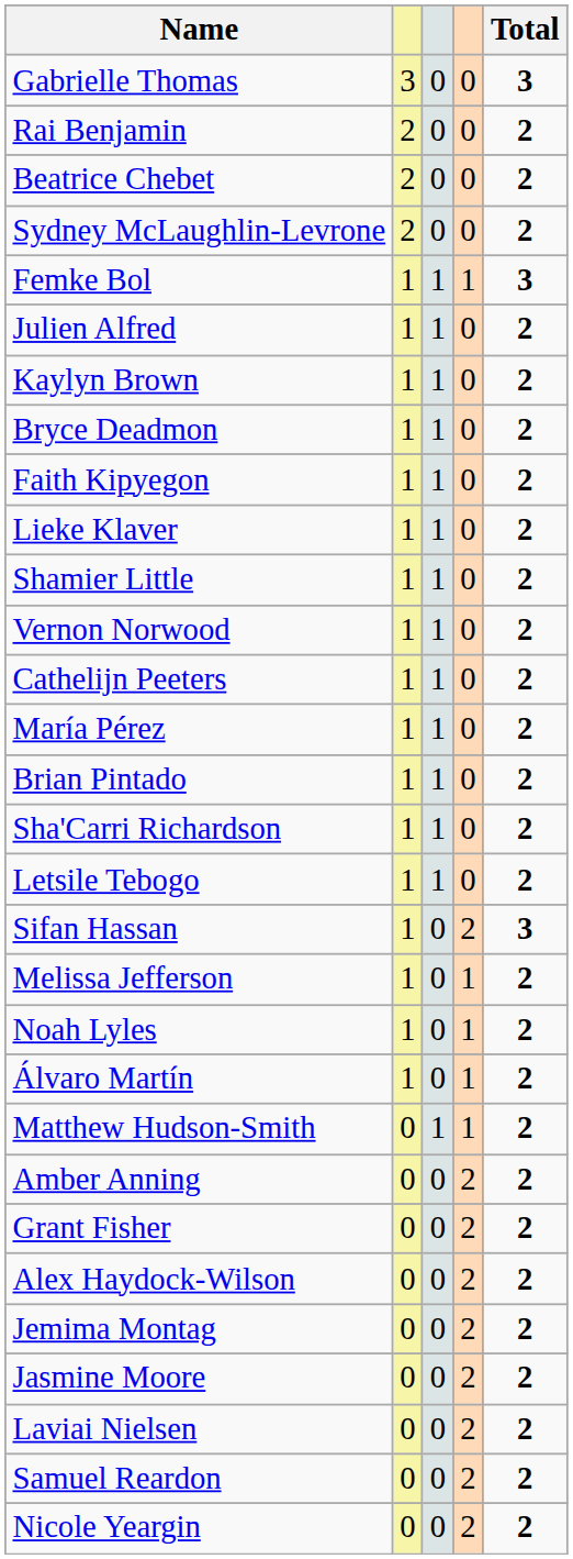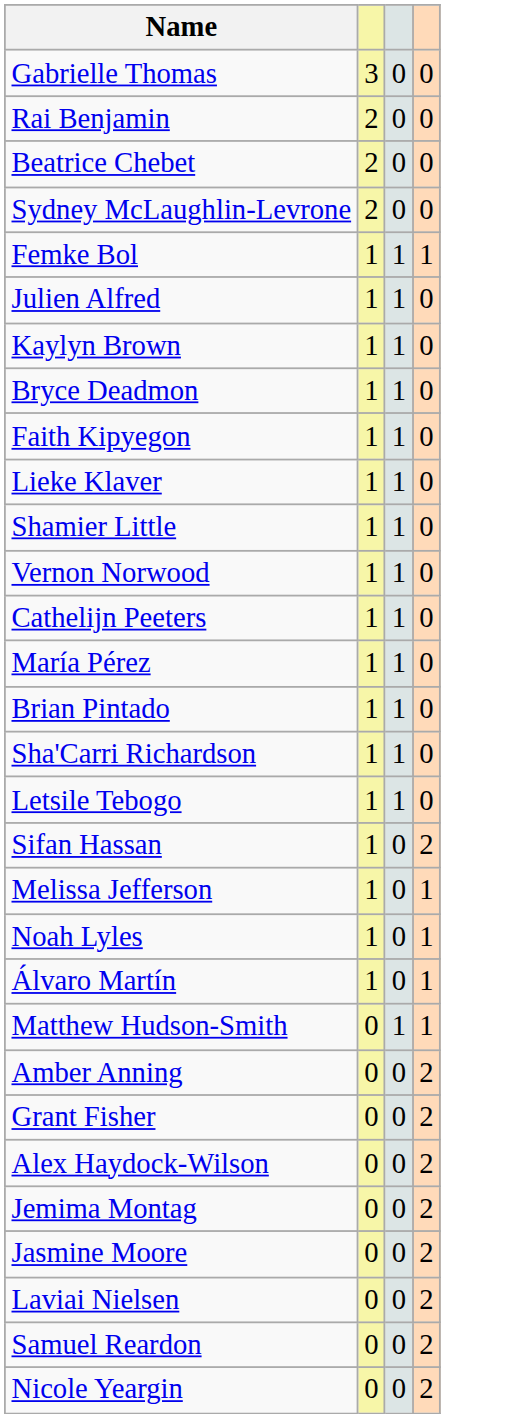 <table class="wikitable" style="text-align:center">
 <tr>
 <th>Name</th>
 <td bgcolor=F7F6A8></td>
 <td bgcolor=DCE5E5></td>
 <td bgcolor=FFDAB9></td>
-<th>Total</th>
 </tr>
 <tr>
 <td align=left><a href='#'>Gabrielle Thomas</a></td>
 <td bgcolor=F7F6A8>3</td>
 <td bgcolor=DCE5E5>0</td>
 <td bgcolor=FFDAB9>0</td>
-<td><strong>3</strong></td>
 </tr>
 <tr>
 <td align=left><a href='#'>Rai Benjamin</a></td>
 <td bgcolor=F7F6A8>2</td>
 <td bgcolor=DCE5E5>0</td>
 <td bgcolor=FFDAB9>0</td>
-<td><strong>2</strong></td>
 </tr>
 <tr>
 <td align=left><a href='#'>Beatrice Chebet</a></td>
 <td bgcolor=F7F6A8>2</td>
 <td bgcolor=DCE5E5>0</td>
 <td bgcolor=FFDAB9>0</td>
-<td><strong>2</strong></td>
 </tr>
 <tr>
 <td align=left><a href='#'>Sydney McLaughlin-Levrone</a></td>
 <td bgcolor=F7F6A8>2</td>
 <td bgcolor=DCE5E5>0</td>
 <td bgcolor=FFDAB9>0</td>
-<td><strong>2</strong></td>
 </tr>
 <tr>
 <td align=left><a href='#'>Femke Bol</a></td>
 <td bgcolor=F7F6A8>1</td>
 <td bgcolor=DCE5E5>1</td>
 <td bgcolor=FFDAB9>1</td>
-<td><strong>3</strong></td>
 </tr>
 <tr>
 <td align=left><a href='#'>Julien Alfred</a></td>
 <td bgcolor=F7F6A8>1</td>
 <td bgcolor=DCE5E5>1</td>
 <td bgcolor=FFDAB9>0</td>
-<td><strong>2</strong></td>
 </tr>
 <tr>
 <td align=left><a href='#'>Kaylyn Brown</a></td>
 <td bgcolor=F7F6A8>1</td>
 <td bgcolor=DCE5E5>1</td>
 <td bgcolor=FFDAB9>0</td>
-<td><strong>2</strong></td>
 </tr>
 <tr>
 <td align=left><a href='#'>Bryce Deadmon</a></td>
 <td bgcolor=F7F6A8>1</td>
 <td bgcolor=DCE5E5>1</td>
 <td bgcolor=FFDAB9>0</td>
-<td><strong>2</strong></td>
 </tr>
 <tr>
 <td align=left><a href='#'>Faith Kipyegon</a></td>
 <td bgcolor=F7F6A8>1</td>
 <td bgcolor=DCE5E5>1</td>
 <td bgcolor=FFDAB9>0</td>
-<td><strong>2</strong></td>
 </tr>
 <tr>
 <td align=left><a href='#'>Lieke Klaver</a></td>
 <td bgcolor=F7F6A8>1</td>
 <td bgcolor=DCE5E5>1</td>
 <td bgcolor=FFDAB9>0</td>
-<td><strong>2</strong></td>
 </tr>
 <tr>
 <td align=left><a href='#'>Shamier Little</a></td>
 <td bgcolor=F7F6A8>1</td>
 <td bgcolor=DCE5E5>1</td>
 <td bgcolor=FFDAB9>0</td>
-<td><strong>2</strong></td>
 </tr>
 <tr>
 <td align=left><a href='#'>Vernon Norwood</a></td>
 <td bgcolor=F7F6A8>1</td>
 <td bgcolor=DCE5E5>1</td>
 <td bgcolor=FFDAB9>0</td>
-<td><strong>2</strong></td>
 </tr>
 <tr>
 <td align=left><a href='#'>Cathelijn Peeters</a></td>
 <td bgcolor=F7F6A8>1</td>
 <td bgcolor=DCE5E5>1</td>
 <td bgcolor=FFDAB9>0</td>
-<td><strong>2</strong></td>
 </tr>
 <tr>
 <td align=left><a href='#'>María Pérez</a></td>
 <td bgcolor=F7F6A8>1</td>
 <td bgcolor=DCE5E5>1</td>
 <td bgcolor=FFDAB9>0</td>
-<td><strong>2</strong></td>
 </tr>
 <tr>
 <td align=left><a href='#'>Brian Pintado</a></td>
 <td bgcolor=F7F6A8>1</td>
 <td bgcolor=DCE5E5>1</td>
 <td bgcolor=FFDAB9>0</td>
-<td><strong>2</strong></td>
 </tr>
 <tr>
 <td align=left><a href='#'>Sha'Carri Richardson</a></td>
 <td bgcolor=F7F6A8>1</td>
 <td bgcolor=DCE5E5>1</td>
 <td bgcolor=FFDAB9>0</td>
-<td><strong>2</strong></td>
 </tr>
 <tr>
 <td align=left><a href='#'>Letsile Tebogo</a></td>
 <td bgcolor=F7F6A8>1</td>
 <td bgcolor=DCE5E5>1</td>
 <td bgcolor=FFDAB9>0</td>
-<td><strong>2</strong></td>
 </tr>
 <tr>
 <td align=left><a href='#'>Sifan Hassan</a></td>
 <td bgcolor=F7F6A8>1</td>
 <td bgcolor=DCE5E5>0</td>
 <td bgcolor=FFDAB9>2</td>
-<td><strong>3</strong></td>
 </tr>
 <tr>
 <td align=left><a href='#'>Melissa Jefferson</a></td>
 <td bgcolor=F7F6A8>1</td>
 <td bgcolor=DCE5E5>0</td>
 <td bgcolor=FFDAB9>1</td>
-<td><strong>2</strong></td>
 </tr>
 <tr>
 <td align=left><a href='#'>Noah Lyles</a></td>
 <td bgcolor=F7F6A8>1</td>
 <td bgcolor=DCE5E5>0</td>
 <td bgcolor=FFDAB9>1</td>
-<td><strong>2</strong></td>
 </tr>
 <tr>
 <td align=left><a href='#'>Álvaro Martín</a></td>
 <td bgcolor=F7F6A8>1</td>
 <td bgcolor=DCE5E5>0</td>
 <td bgcolor=FFDAB9>1</td>
-<td><strong>2</strong></td>
 </tr>
 <tr>
 <td align=left><a href='#'>Matthew Hudson-Smith</a></td>
 <td bgcolor=F7F6A8>0</td>
 <td bgcolor=DCE5E5>1</td>
 <td bgcolor=FFDAB9>1</td>
-<td><strong>2</strong></td>
 </tr>
 <tr>
 <td align=left><a href='#'>Amber Anning</a></td>
 <td bgcolor=F7F6A8>0</td>
 <td bgcolor=DCE5E5>0</td>
 <td bgcolor=FFDAB9>2</td>
-<td><strong>2</strong></td>
 </tr>
 <tr>
 <td align=left><a href='#'>Grant Fisher</a></td>
 <td bgcolor=F7F6A8>0</td>
 <td bgcolor=DCE5E5>0</td>
 <td bgcolor=FFDAB9>2</td>
-<td><strong>2</strong></td>
 </tr>
 <tr>
 <td align=left><a href='#'>Alex Haydock-Wilson</a></td>
 <td bgcolor=F7F6A8>0</td>
 <td bgcolor=DCE5E5>0</td>
 <td bgcolor=FFDAB9>2</td>
-<td><strong>2</strong></td>
 </tr>
 <tr>
 <td align=left><a href='#'>Jemima Montag</a></td>
 <td bgcolor=F7F6A8>0</td>
 <td bgcolor=DCE5E5>0</td>
 <td bgcolor=FFDAB9>2</td>
-<td><strong>2</strong></td>
 </tr>
 <tr>
 <td align=left><a href='#'>Jasmine Moore</a></td>
 <td bgcolor=F7F6A8>0</td>
 <td bgcolor=DCE5E5>0</td>
 <td bgcolor=FFDAB9>2</td>
-<td><strong>2</strong></td>
 </tr>
 <tr>
 <td align=left><a href='#'>Laviai Nielsen</a></td>
 <td bgcolor=F7F6A8>0</td>
 <td bgcolor=DCE5E5>0</td>
 <td bgcolor=FFDAB9>2</td>
-<td><strong>2</strong></td>
 </tr>
 <tr>
 <td align=left><a href='#'>Samuel Reardon</a></td>
 <td bgcolor=F7F6A8>0</td>
 <td bgcolor=DCE5E5>0</td>
 <td bgcolor=FFDAB9>2</td>
-<td><strong>2</strong></td>
 </tr>
 <tr>
 <td align=left><a href='#'>Nicole Yeargin</a></td>
 <td bgcolor=F7F6A8>0</td>
 <td bgcolor=DCE5E5>0</td>
 <td bgcolor=FFDAB9>2</td>
-<td><strong>2</strong></td>
 </tr>
 </table>
